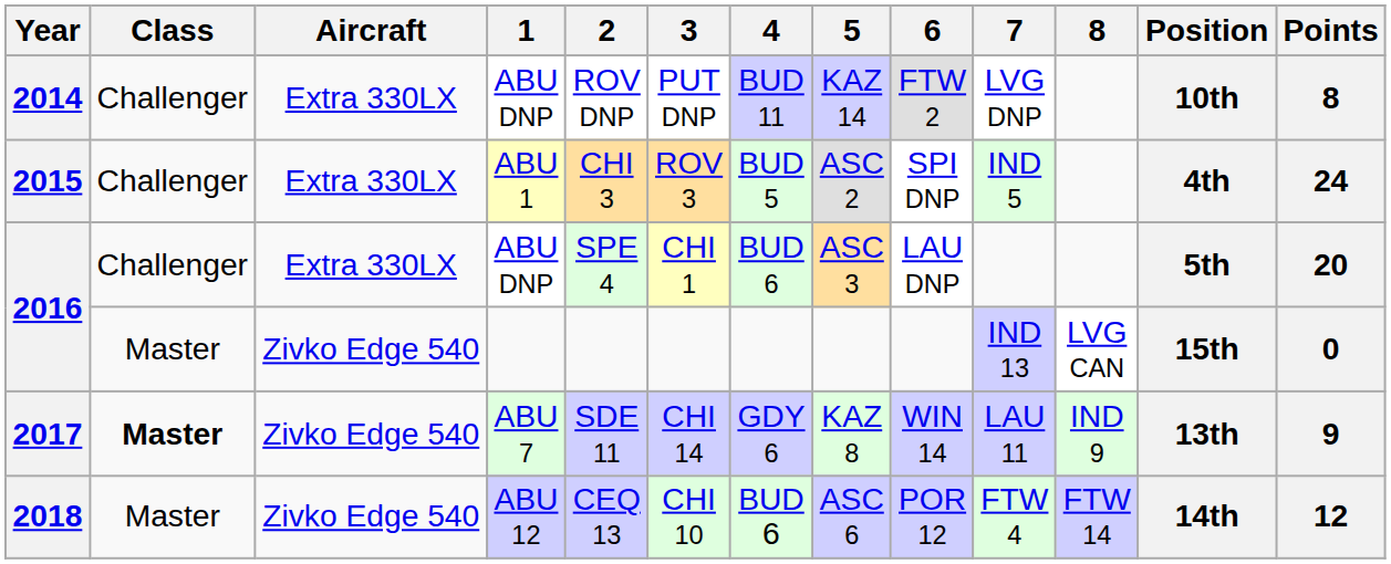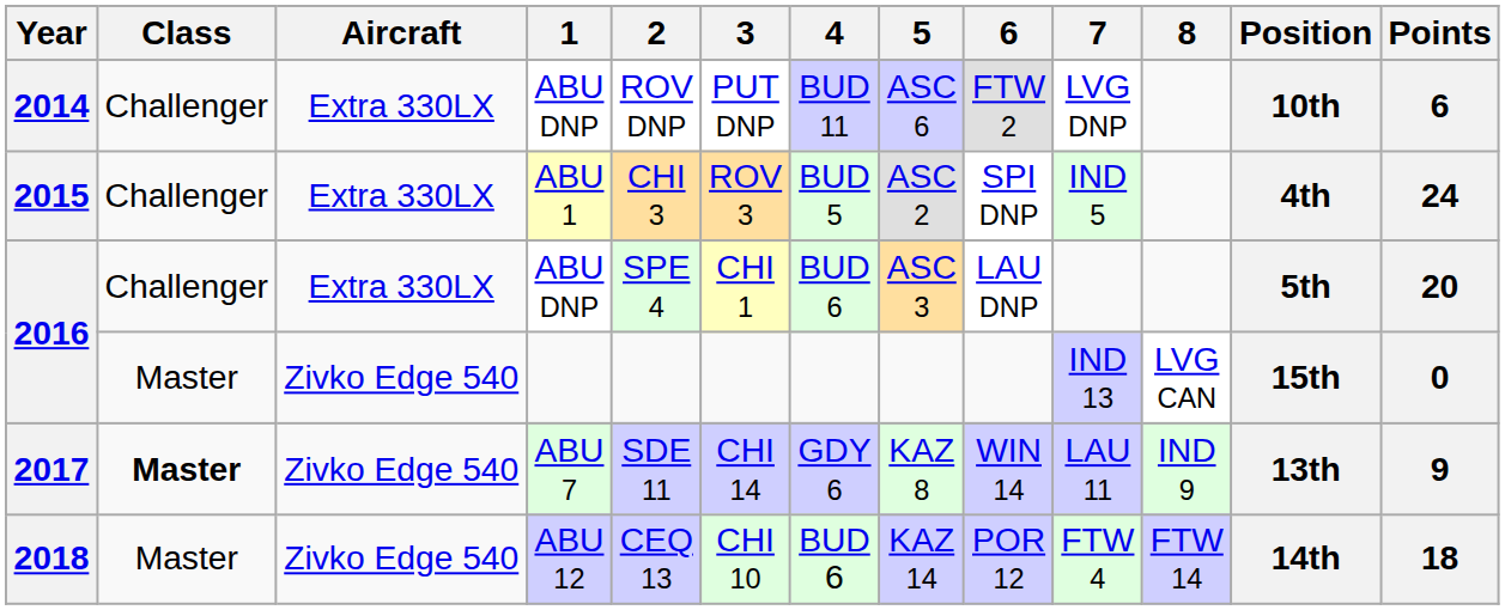 <table class="wikitable" border="1" style="text-align:center; font-size:90%;">
 <tr valign="top">
 <th>Year</th>
 <th>Class</th>
 <th>Aircraft</th>
 <th>1</th>
 <th>2</th>
 <th>3</th>
 <th>4</th>
 <th>5</th>
 <th>6</th>
 <th>7</th>
 <th>8</th>
 <th>Position</th>
 <th>Points</th>
 </tr>
 <tr>
 <th><a href='#'>2014</a></th>
 <td>Challenger</td>
 <td><a href='#'>Extra 330LX</a></td>
 <td style="background:#FFFFFF;"><a href='#'>ABU</a><br><small>DNP</small></td>
 <td style="background:#FFFFFF;"><a href='#'>ROV</a><br><small>DNP</small></td>
 <td style="background:#FFFFFF;"><a href='#'>PUT</a><br><small>DNP</small></td>
 <td style="background:#CFCFFF;"><a href='#'>BUD</a><br><small>11</small></td>
-<td style="background:#CFCFFF;"><a href='#'>KAZ</a><br><small>14</small></td>
+<td style="background:#cfcfff;"><a href='#'>ASC</a><br><small>6</small></td>
 <td style="background:#dfdfdf;"><a href='#'>FTW</a><br><small>2</small></td>
 <td style="background:#FFFFFF;"><a href='#'>LVG</a><br><small>DNP</small></td>
 <td></td>
 <th>10th</th>
-<th>8</th>
+<th>6</th>
 </tr>
 <tr>
 <th><a href='#'>2015</a></th>
 <td>Challenger</td>
 <td><a href='#'>Extra 330LX</a></td>
 <td style="background:#ffffbf;"><a href='#'>ABU</a><br><small>1</small></td>
 <td style="background:#ffdf9f;"><a href='#'>CHI</a><br><small>3</small></td>
 <td style="background:#ffdf9f;"><a href='#'>ROV</a><br><small>3</small></td>
 <td style="background:#dfffdf;"><a href='#'>BUD</a><br><small>5</small></td>
 <td style="background:#dfdfdf;"><a href='#'>ASC</a><br><small>2</small></td>
 <td style="background:#FFFFFF;"><a href='#'>SPI</a><br><small>DNP</small></td>
 <td style="background:#DFFFDF;"><a href='#'>IND</a><br><small>5</small></td>
 <td></td>
 <th>4th</th>
 <th>24</th>
 </tr>
 <tr>
 <th rowspan=2><a href='#'>2016</a></th>
 <td>Challenger</td>
 <td><a href='#'>Extra 330LX</a></td>
 <td style="background:#FFFFFF;"><a href='#'>ABU</a><br><small>DNP</small></td>
 <td style="background:#dfffdf;"><a href='#'>SPE</a><br><small>4</small></td>
 <td style="background:#ffffbf;"><a href='#'>CHI</a><br><small>1</small></td>
 <td style="background:#dfffdf;"><a href='#'>BUD</a><br><small>6</small></td>
 <td style="background:#ffdf9f;"><a href='#'>ASC</a><br><small>3</small></td>
 <td style="background:#FFFFFF;"><a href='#'>LAU</a><br><small>DNP</small></td>
 <td></td>
 <td></td>
 <th>5th</th>
 <th>20</th>
 </tr>
 <tr>
 <td>Master</td>
 <td><a href='#'>Zivko Edge 540</a></td>
 <td></td>
 <td></td>
 <td></td>
 <td></td>
 <td></td>
 <td></td>
 <td style="background:#CFCFFF;"><a href='#'>IND</a><br><small>13</small></td>
 <td style="background:#FFFFFF;"><a href='#'>LVG</a><br><small>CAN</small></td>
 <th>15th</th>
 <th>0</th>
 </tr>
 <tr>
 <th><a href='#'>2017</a></th>
 <td><strong>Master</strong></td>
 <td><a href='#'>Zivko Edge 540</a></td>
 <td style="background:#dfffdf;"><a href='#'>ABU</a><br><small>7</small></td>
 <td style="background:#CFCFFF;"><a href='#'>SDE</a><br><small>11</small></td>
 <td style="background:#CFCFFF;"><a href='#'>CHI</a><br><small>14</small></td>
 <td style="background:#cfcfff;"><a href='#'>GDY</a><br><small>6</small></td>
 <td style="background:#dfffdf;"><a href='#'>KAZ</a><br><small>8</small></td>
 <td style="background:#CFCFFF;"><a href='#'>WIN</a><br><small>14</small></td>
 <td style="background:#cfcfff;"><a href='#'>LAU</a><br><small>11</small></td>
 <td style="background:#dfffdf;"><a href='#'>IND</a><br><small>9</small></td>
 <th>13th</th>
 <th>9</th>
 </tr>
 <tr>
 <th><a href='#'>2018</a></th>
 <td>Master</td>
 <td><a href='#'>Zivko Edge 540</a></td>
 <td style="background:#CFCFFF;"><a href='#'>ABU</a><br><small>12</small></td>
 <td style="background:#CFCFFF;"><a href='#'>CEQ</a><br><small>13</small></td>
 <td style="background:#DFFFDF;"><a href='#'>CHI</a><br><small>10</small></td>
 <td style="background:#DFFFDF;"><a href='#'>BUD</a><br>6<small></small></td>
-<td style="background:#cfcfff;"><a href='#'>ASC</a><br><small>6</small></td>
+<td style="background:#CFCFFF;"><a href='#'>KAZ</a><br><small>14</small></td>
 <td style="background:#CFCFFF;"><a href='#'>POR</a><br><small>12</small></td>
 <td style="background:#dfffdf;"><a href='#'>FTW</a><br><small>4</small></td>
 <td style="background:#CFCFFF;"><a href='#'>FTW</a><br><small>14</small></td>
 <th>14th</th>
-<th>12</th>
+<th>18</th>
 </tr>
 </table>
